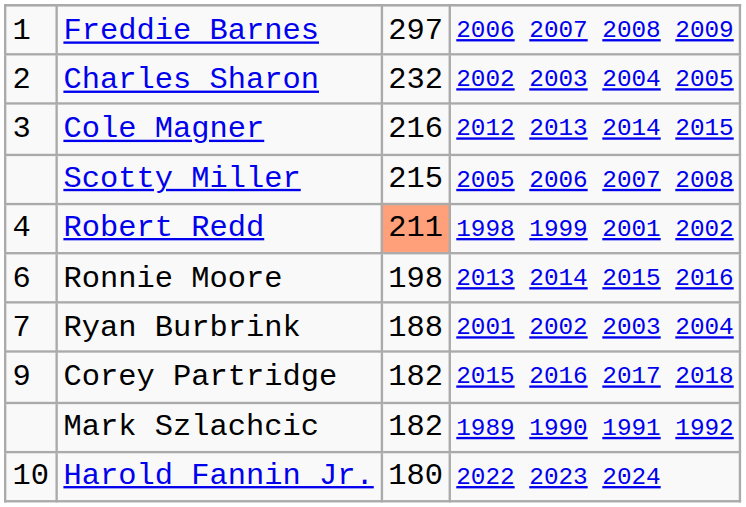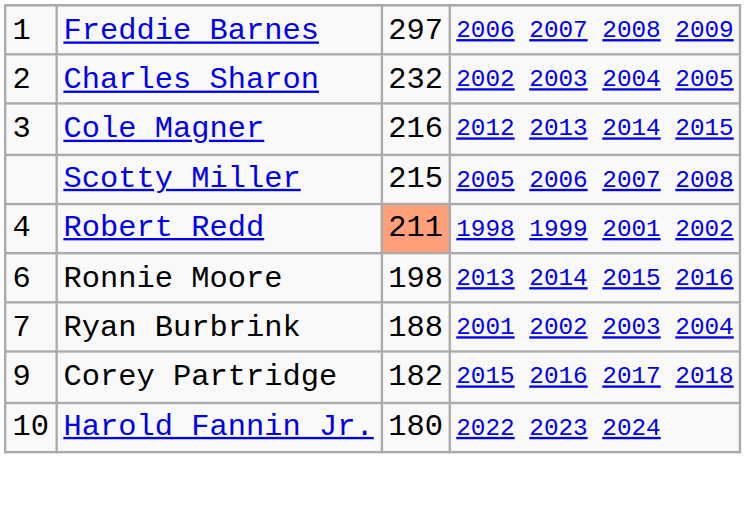 <table class="wikitable">
 <tr>
 </tr>
 <tr>
 <td>1</td>
 <td><a href='#'>Freddie Barnes</a></td>
 <td>297</td>
 <td style="font-size:80%;"><a href='#'>2006</a> <a href='#'>2007</a> <a href='#'>2008</a> <a href='#'>2009</a></td>
 </tr>
 <tr>
 <td>2</td>
 <td><a href='#'>Charles Sharon</a></td>
 <td>232</td>
 <td style="font-size:80%;"><a href='#'>2002</a> <a href='#'>2003</a> <a href='#'>2004</a> <a href='#'>2005</a></td>
 </tr>
 <tr>
 <td>3</td>
 <td><a href='#'>Cole Magner</a></td>
 <td>216</td>
 <td style="font-size:80%;"><a href='#'>2012</a> <a href='#'>2013</a> <a href='#'>2014</a> <a href='#'>2015</a></td>
 </tr>
 <tr>
 <td></td>
 <td><a href='#'>Scotty Miller</a></td>
 <td>215</td>
 <td style="font-size:80%;"><a href='#'>2005</a> <a href='#'>2006</a> <a href='#'>2007</a> <a href='#'>2008</a></td>
 </tr>
 <tr>
 <td>4</td>
 <td><a href='#'>Robert Redd</a></td>
 <td style="background: lightsalmon;">211</td>
 <td style="font-size:80%;"><a href='#'>1998</a> <a href='#'>1999</a> <a href='#'>2001</a> <a href='#'>2002</a></td>
 </tr>
 <tr>
 <td>6</td>
 <td>Ronnie Moore</td>
 <td>198</td>
 <td style="font-size:80%;"><a href='#'>2013</a> <a href='#'>2014</a> <a href='#'>2015</a> <a href='#'>2016</a></td>
 </tr>
 <tr>
 <td>7</td>
 <td>Ryan Burbrink</td>
 <td>188</td>
 <td style="font-size:80%;"><a href='#'>2001</a> <a href='#'>2002</a> <a href='#'>2003</a> <a href='#'>2004</a></td>
 </tr>
 <tr>
 <td>9</td>
 <td>Corey Partridge</td>
 <td>182</td>
 <td style="font-size:80%;"><a href='#'>2015</a> <a href='#'>2016</a> <a href='#'>2017</a> <a href='#'>2018</a></td>
 </tr>
 <tr>
-<td></td>
-<td>Mark Szlachcic</td>
-<td>182</td>
-<td style="font-size:80%;"><a href='#'>1989</a> <a href='#'>1990</a> <a href='#'>1991</a> <a href='#'>1992</a></td>
-</tr>
-<tr>
 <td>10</td>
 <td><a href='#'>Harold Fannin Jr.</a></td>
 <td>180</td>
 <td style="font-size:80%;"><a href='#'>2022</a> <a href='#'>2023</a> <a href='#'>2024</a></td>
 </tr>
 </table>
